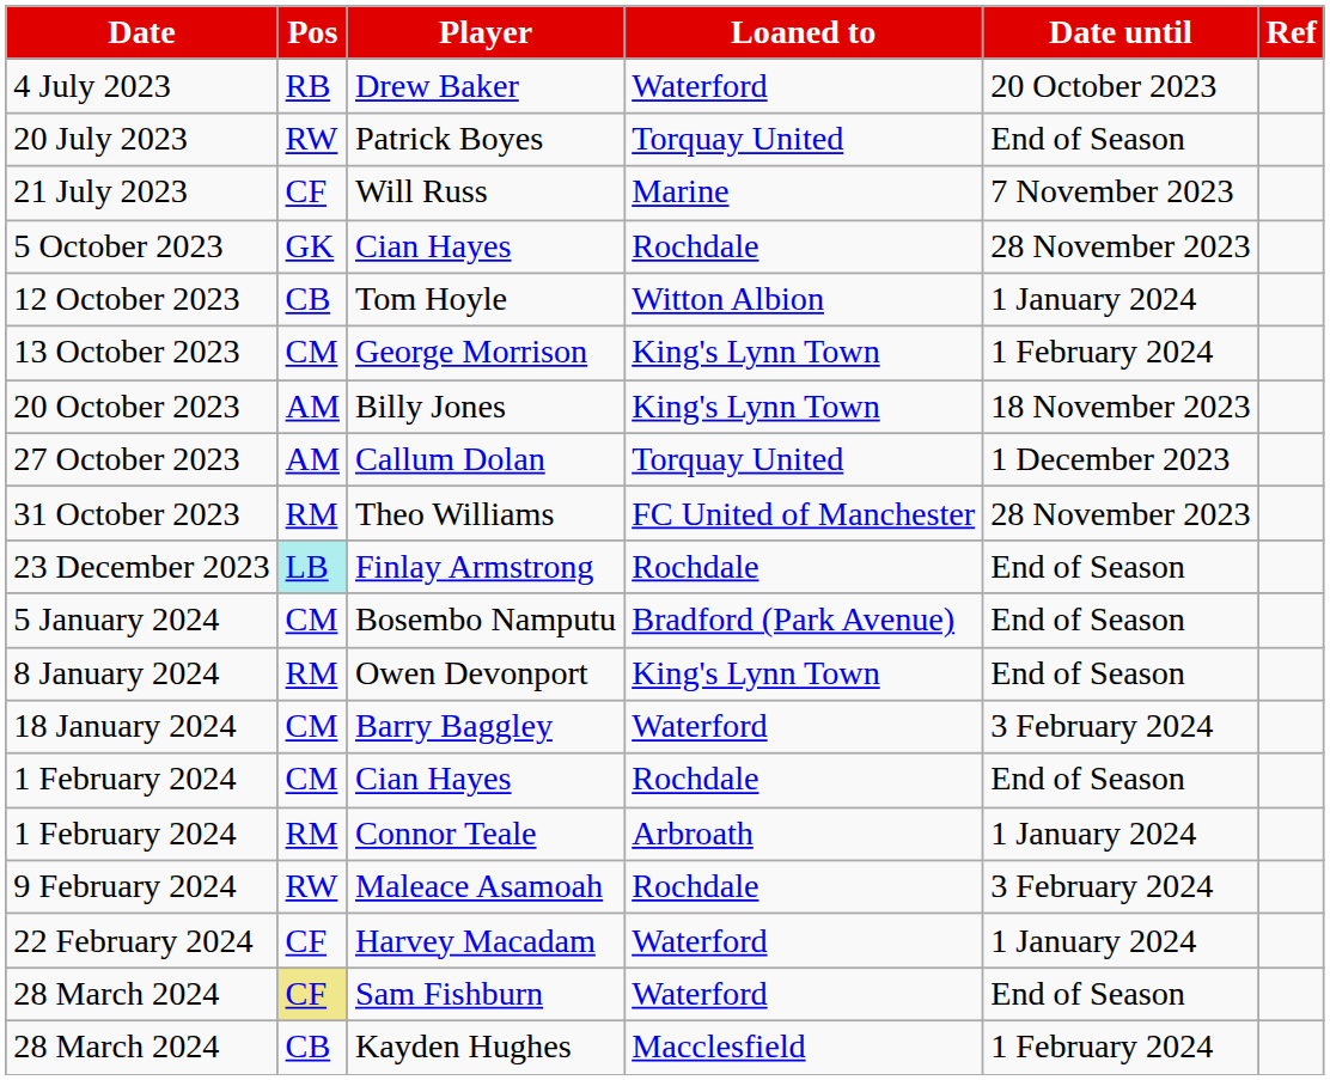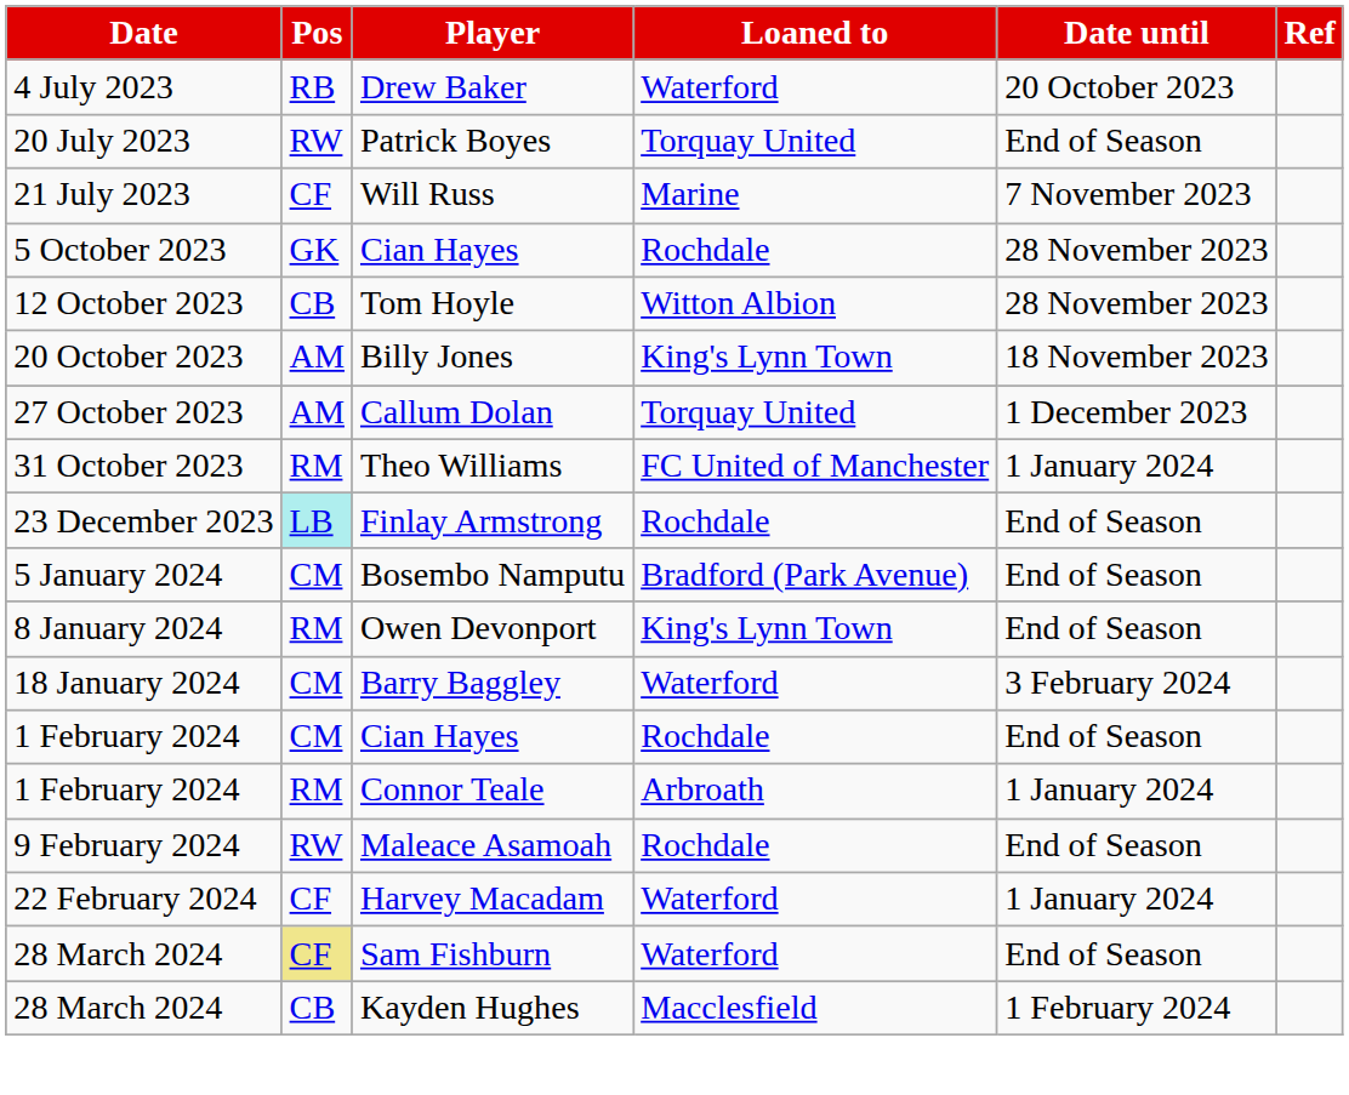 <table class="wikitable plainrowheaders sortable">
 <tr>
 <th style="background:#E00000; color:white;">Date</th>
 <th style="background:#E00000; color:white;">Pos</th>
 <th style="background:#E00000; color:white;">Player</th>
 <th style="background:#E00000; color:white;">Loaned to</th>
 <th style="background:#E00000; color:white;">Date until</th>
 <th style="background:#E00000; color:white;">Ref</th>
 </tr>
 <tr>
 <td>4 July 2023</td>
 <td><a href='#'>RB</a></td>
 <td> <a href='#'>Drew Baker</a></td>
 <td> <a href='#'>Waterford</a></td>
 <td>20 October 2023</td>
 <td></td>
 </tr>
 <tr>
 <td>20 July 2023</td>
 <td><a href='#'>RW</a></td>
 <td> Patrick Boyes</td>
 <td> <a href='#'>Torquay United</a></td>
 <td>End of Season</td>
 <td></td>
 </tr>
 <tr>
 <td>21 July 2023</td>
 <td><a href='#'>CF</a></td>
 <td> Will Russ</td>
 <td> <a href='#'>Marine</a></td>
 <td>7 November 2023</td>
 <td></td>
 </tr>
 <tr>
 <td>5 October 2023</td>
 <td><a href='#'>GK</a></td>
 <td> <a href='#'>Cian Hayes</a></td>
 <td> <a href='#'>Rochdale</a></td>
 <td>28 November 2023</td>
 <td></td>
 </tr>
 <tr>
 <td>12 October 2023</td>
 <td><a href='#'>CB</a></td>
 <td> Tom Hoyle</td>
 <td> <a href='#'>Witton Albion</a></td>
-<td>1 January 2024</td>
-<td></td>
-</tr>
-<tr>
-<td>13 October 2023</td>
-<td><a href='#'>CM</a></td>
-<td> <a href='#'>George Morrison</a></td>
-<td> <a href='#'>King's Lynn Town</a></td>
-<td>1 February 2024</td>
+<td>28 November 2023</td>
 <td></td>
 </tr>
 <tr>
 <td>20 October 2023</td>
 <td><a href='#'>AM</a></td>
 <td> Billy Jones</td>
 <td> <a href='#'>King's Lynn Town</a></td>
 <td>18 November 2023</td>
 <td></td>
 </tr>
 <tr>
 <td>27 October 2023</td>
 <td><a href='#'>AM</a></td>
 <td> <a href='#'>Callum Dolan</a></td>
 <td> <a href='#'>Torquay United</a></td>
 <td>1 December 2023</td>
 <td></td>
 </tr>
 <tr>
 <td>31 October 2023</td>
 <td><a href='#'>RM</a></td>
 <td> Theo Williams</td>
 <td> <a href='#'>FC United of Manchester</a></td>
-<td>28 November 2023</td>
+<td>1 January 2024</td>
 <td></td>
 </tr>
 <tr>
 <td>23 December 2023</td>
 <td style="background: paleturquoise;"><a href='#'>LB</a></td>
 <td> <a href='#'>Finlay Armstrong</a></td>
 <td> <a href='#'>Rochdale</a></td>
 <td>End of Season</td>
 <td></td>
 </tr>
 <tr>
 <td>5 January 2024</td>
 <td><a href='#'>CM</a></td>
 <td> Bosembo Namputu</td>
 <td> <a href='#'>Bradford (Park Avenue)</a></td>
 <td>End of Season</td>
 <td></td>
 </tr>
 <tr>
 <td>8 January 2024</td>
 <td><a href='#'>RM</a></td>
 <td> Owen Devonport</td>
 <td> <a href='#'>King's Lynn Town</a></td>
 <td>End of Season</td>
 <td></td>
 </tr>
 <tr>
 <td>18 January 2024</td>
 <td><a href='#'>CM</a></td>
 <td> <a href='#'>Barry Baggley</a></td>
 <td> <a href='#'>Waterford</a></td>
 <td>3 February 2024</td>
 <td></td>
 </tr>
 <tr>
 <td>1 February 2024</td>
 <td><a href='#'>CM</a></td>
 <td> <a href='#'>Cian Hayes</a></td>
 <td> <a href='#'>Rochdale</a></td>
 <td>End of Season</td>
 <td></td>
 </tr>
 <tr>
 <td>1 February 2024</td>
 <td><a href='#'>RM</a></td>
 <td> <a href='#'>Connor Teale</a></td>
 <td> <a href='#'>Arbroath</a></td>
 <td>1 January 2024</td>
 <td></td>
 </tr>
 <tr>
 <td>9 February 2024</td>
 <td><a href='#'>RW</a></td>
 <td> <a href='#'>Maleace Asamoah</a></td>
 <td> <a href='#'>Rochdale</a></td>
-<td>3 February 2024</td>
+<td>End of Season</td>
 <td></td>
 </tr>
 <tr>
 <td>22 February 2024</td>
 <td><a href='#'>CF</a></td>
 <td> <a href='#'>Harvey Macadam</a></td>
 <td> <a href='#'>Waterford</a></td>
 <td>1 January 2024</td>
 <td></td>
 </tr>
 <tr>
 <td>28 March 2024</td>
 <td style="background: khaki;"><a href='#'>CF</a></td>
 <td> <a href='#'>Sam Fishburn</a></td>
 <td> <a href='#'>Waterford</a></td>
 <td>End of Season</td>
 <td></td>
 </tr>
 <tr>
 <td>28 March 2024</td>
 <td><a href='#'>CB</a></td>
 <td> Kayden Hughes</td>
 <td> <a href='#'>Macclesfield</a></td>
 <td>1 February 2024</td>
 <td></td>
 </tr>
 </table>
